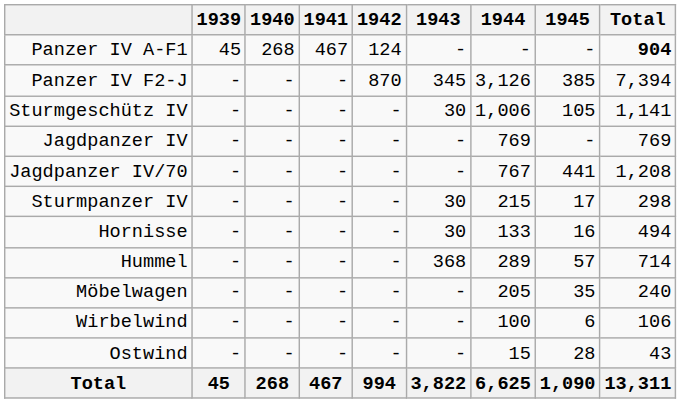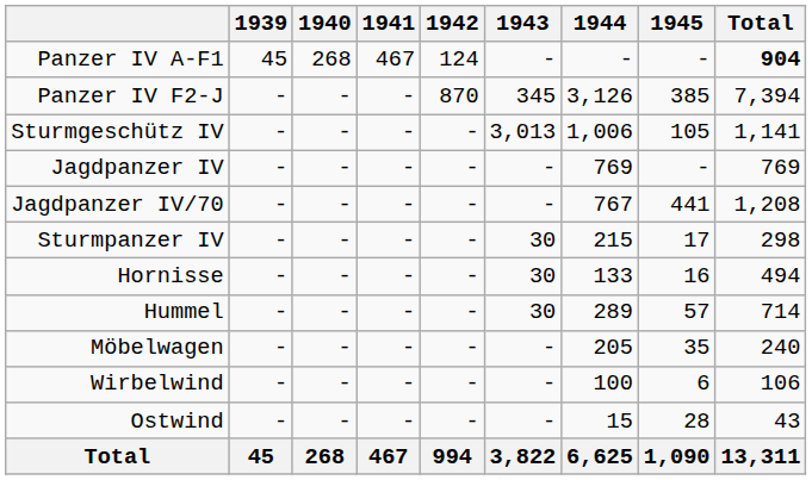 <table class="wikitable" style="text-align: right">
 <tr>
 <th></th>
 <th>1939</th>
 <th>1940</th>
 <th>1941</th>
 <th>1942</th>
 <th>1943</th>
 <th>1944</th>
 <th>1945</th>
 <th>Total</th>
 </tr>
 <tr>
 <td>Panzer IV A-F1</td>
 <td>45</td>
 <td>268</td>
 <td>467</td>
 <td>124</td>
 <td>-</td>
 <td>-</td>
 <td>-</td>
 <td><strong>904</strong></td>
 </tr>
 <tr>
 <td>Panzer IV F2-J</td>
 <td>-</td>
 <td>-</td>
 <td>-</td>
 <td>870</td>
 <td>345</td>
 <td>3,126</td>
 <td>385</td>
 <td>7,394</td>
 </tr>
 <tr>
 <td>Sturmgeschütz IV</td>
 <td>-</td>
 <td>-</td>
 <td>-</td>
 <td>-</td>
-<td>30</td>
+<td>3,013</td>
 <td>1,006</td>
 <td>105</td>
 <td>1,141</td>
 </tr>
 <tr>
 <td>Jagdpanzer IV</td>
 <td>-</td>
 <td>-</td>
 <td>-</td>
 <td>-</td>
 <td>-</td>
 <td>769</td>
 <td>-</td>
 <td>769</td>
 </tr>
 <tr>
 <td>Jagdpanzer IV/70</td>
 <td>-</td>
 <td>-</td>
 <td>-</td>
 <td>-</td>
 <td>-</td>
 <td>767</td>
 <td>441</td>
 <td>1,208</td>
 </tr>
 <tr>
 <td>Sturmpanzer IV</td>
 <td>-</td>
 <td>-</td>
 <td>-</td>
 <td>-</td>
 <td>30</td>
 <td>215</td>
 <td>17</td>
 <td>298</td>
 </tr>
 <tr>
 <td>Hornisse</td>
 <td>-</td>
 <td>-</td>
 <td>-</td>
 <td>-</td>
 <td>30</td>
 <td>133</td>
 <td>16</td>
 <td>494</td>
 </tr>
 <tr>
 <td>Hummel</td>
 <td>-</td>
 <td>-</td>
 <td>-</td>
 <td>-</td>
-<td>368</td>
+<td>30</td>
 <td>289</td>
 <td>57</td>
 <td>714</td>
 </tr>
 <tr>
 <td>Möbelwagen</td>
 <td>-</td>
 <td>-</td>
 <td>-</td>
 <td>-</td>
 <td>-</td>
 <td>205</td>
 <td>35</td>
 <td>240</td>
 </tr>
 <tr>
 <td>Wirbelwind</td>
 <td>-</td>
 <td>-</td>
 <td>-</td>
 <td>-</td>
 <td>-</td>
 <td>100</td>
 <td>6</td>
 <td>106</td>
 </tr>
 <tr>
 <td>Ostwind</td>
 <td>-</td>
 <td>-</td>
 <td>-</td>
 <td>-</td>
 <td>-</td>
 <td>15</td>
 <td>28</td>
 <td>43</td>
 </tr>
 <tr>
 <th>Total</th>
 <th>45</th>
 <th>268</th>
 <th>467</th>
 <th>994</th>
 <th>3,822</th>
 <th>6,625</th>
 <th>1,090</th>
 <th>13,311</th>
 </tr>
 </table>
